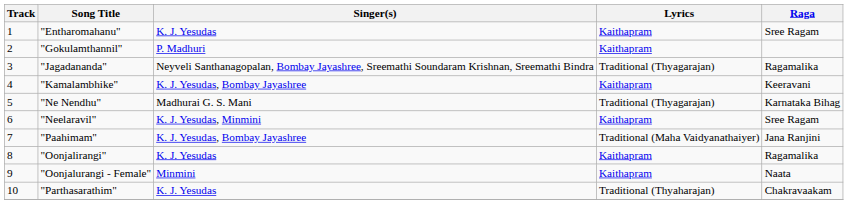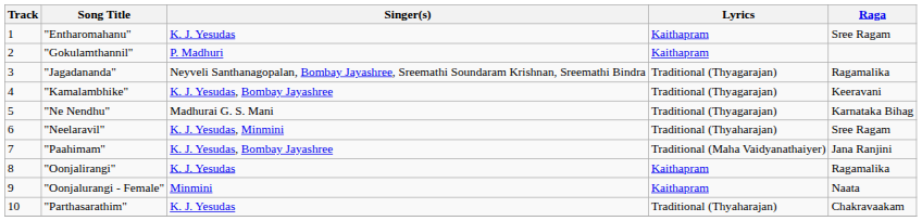 <table class="wikitable">
 <tr>
 <th>Track</th>
 <th>Song Title</th>
 <th>Singer(s)</th>
 <th>Lyrics</th>
 <th><a href='#'>Raga</a></th>
 </tr>
 <tr>
 <td>1</td>
 <td>"Entharomahanu"</td>
 <td><a href='#'>K. J. Yesudas</a></td>
 <td><a href='#'>Kaithapram</a></td>
 <td>Sree Ragam</td>
 </tr>
 <tr>
 <td>2</td>
 <td>"Gokulamthannil"</td>
 <td><a href='#'>P. Madhuri</a></td>
 <td><a href='#'>Kaithapram</a></td>
 <td></td>
 </tr>
 <tr>
 <td>3</td>
 <td>"Jagadananda"</td>
 <td>Neyveli Santhanagopalan, <a href='#'>Bombay Jayashree</a>, Sreemathi Soundaram Krishnan, Sreemathi Bindra</td>
 <td>Traditional (Thyagarajan)</td>
 <td>Ragamalika</td>
 </tr>
 <tr>
 <td>4</td>
 <td>"Kamalambhike"</td>
 <td><a href='#'>K. J. Yesudas</a>, <a href='#'>Bombay Jayashree</a></td>
-<td><a href='#'>Kaithapram</a></td>
+<td>Traditional (Thyagarajan)</td>
 <td>Keeravani</td>
 </tr>
 <tr>
 <td>5</td>
 <td>"Ne Nendhu"</td>
 <td>Madhurai G. S. Mani</td>
 <td>Traditional (Thyagarajan)</td>
 <td>Karnataka Bihag</td>
 </tr>
 <tr>
 <td>6</td>
 <td>"Neelaravil"</td>
 <td><a href='#'>K. J. Yesudas</a>, <a href='#'>Minmini</a></td>
-<td><a href='#'>Kaithapram</a></td>
+<td>Traditional (Thyaharajan)</td>
 <td>Sree Ragam</td>
 </tr>
 <tr>
 <td>7</td>
 <td>"Paahimam"</td>
 <td><a href='#'>K. J. Yesudas</a>, <a href='#'>Bombay Jayashree</a></td>
 <td>Traditional (Maha Vaidyanathaiyer)</td>
 <td>Jana Ranjini</td>
 </tr>
 <tr>
 <td>8</td>
 <td>"Oonjalirangi"</td>
 <td><a href='#'>K. J. Yesudas</a></td>
 <td><a href='#'>Kaithapram</a></td>
 <td>Ragamalika</td>
 </tr>
 <tr>
 <td>9</td>
 <td>"Oonjalurangi - Female"</td>
 <td><a href='#'>Minmini</a></td>
 <td><a href='#'>Kaithapram</a></td>
 <td>Naata</td>
 </tr>
 <tr>
 <td>10</td>
 <td>"Parthasarathim"</td>
 <td><a href='#'>K. J. Yesudas</a></td>
 <td>Traditional (Thyaharajan)</td>
 <td>Chakravaakam</td>
 </tr>
 <tr>
 </tr>
 </table>
